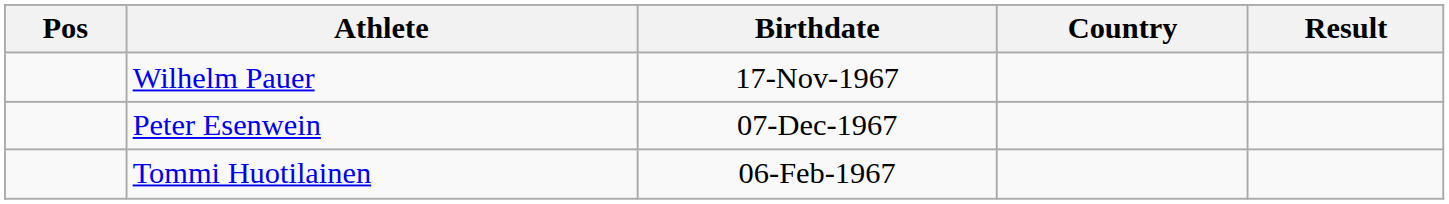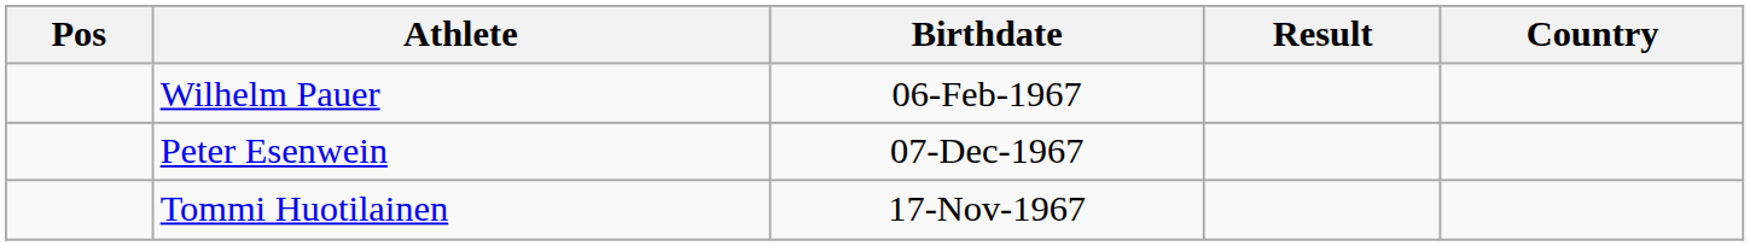 <table class="wikitable"  style="text-align:center; width:60%;">
 <tr>
 <th>Pos</th>
 <th>Athlete</th>
 <th>Birthdate</th>
+<th>Result</th>
 <th>Country</th>
-<th>Result</th>
 </tr>
 <tr>
 <td align=center></td>
 <td align=left><a href='#'>Wilhelm Pauer</a></td>
-<td>17-Nov-1967</td>
+<td>06-Feb-1967</td>
+<td></td>
 <td align=left></td>
-<td></td>
 </tr>
 <tr>
 <td align=center></td>
 <td align=left><a href='#'>Peter Esenwein</a></td>
 <td>07-Dec-1967</td>
+<td></td>
 <td align=left></td>
-<td></td>
 </tr>
 <tr>
 <td align=center></td>
 <td align=left><a href='#'>Tommi Huotilainen</a></td>
-<td>06-Feb-1967</td>
+<td>17-Nov-1967</td>
+<td></td>
 <td align=left></td>
-<td></td>
 </tr>
 </table>
